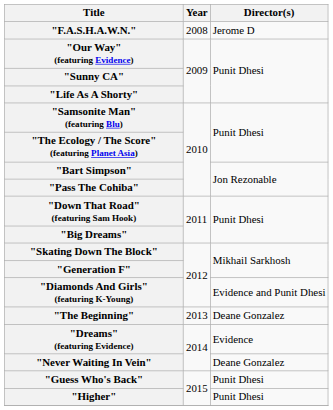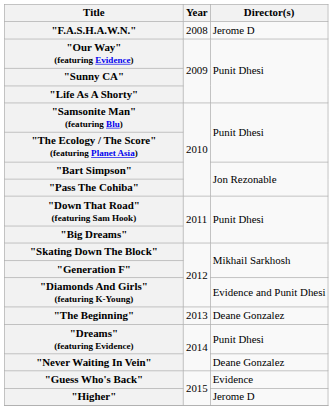 <table class="wikitable plainrowheaders">
 <tr>
 <th scope="col" style="width:16em;">Title</th>
 <th scope="col">Year</th>
 <th scope="col">Director(s)</th>
 </tr>
 <tr>
 <th scope="row">"F.A.S.H.A.W.N."</th>
 <td rowspan="1">2008</td>
 <td rowspan="1">Jerome D</td>
 </tr>
 <tr>
 <th scope="row">"Our Way"<br><small>(featuring <a href='#'>Evidence</a>)</small></th>
 <td rowspan="3">2009</td>
 <td rowspan="3">Punit Dhesi</td>
 </tr>
 <tr>
 <th scope="row">"Sunny CA"</th>
 </tr>
 <tr>
 <th scope="row">"Life As A Shorty"</th>
 </tr>
 <tr>
 <th scope="row">"Samsonite Man"<br><small>(featuring <a href='#'>Blu</a>)</small></th>
 <td rowspan="4">2010</td>
 <td rowspan="2">Punit Dhesi</td>
 </tr>
 <tr>
 <th scope="row">"The Ecology / The Score"<br><small>(featuring <a href='#'>Planet Asia</a>)</small></th>
 </tr>
 <tr>
 <th scope="row">"Bart Simpson"</th>
 <td rowspan="2">Jon Rezonable</td>
 </tr>
 <tr>
 <th scope="row">"Pass The Cohiba"</th>
 </tr>
 <tr>
 <th scope="row">"Down That Road"<br><small>(featuring Sam Hook)</small></th>
 <td rowspan="2">2011</td>
 <td rowspan="2">Punit Dhesi</td>
 </tr>
 <tr>
 <th scope="row">"Big Dreams"</th>
 </tr>
 <tr>
 <th scope="row">"Skating Down The Block"</th>
 <td rowspan="3">2012</td>
 <td rowspan="2">Mikhail Sarkhosh</td>
 </tr>
 <tr>
 <th scope="row">"Generation F"</th>
 </tr>
 <tr>
 <th scope="row">"Diamonds And Girls"<br><small>(featuring K-Young)</small></th>
 <td rowspan="1">Evidence and Punit Dhesi</td>
 </tr>
 <tr>
 <th scope="row">"The Beginning"</th>
 <td rowspan="1">2013</td>
 <td rowspan="1">Deane Gonzalez</td>
 </tr>
 <tr>
 <th scope="row">"Dreams"<br><small>(featuring Evidence)</small></th>
 <td rowspan="2">2014</td>
-<td rowspan="1">Evidence</td>
+<td rowspan="1">Punit Dhesi</td>
 </tr>
 <tr>
 <th scope="row">"Never Waiting In Vein"</th>
 <td rowspan="1">Deane Gonzalez</td>
 </tr>
 <tr>
 <th scope="row">"Guess Who's Back"</th>
 <td rowspan="2">2015</td>
-<td rowspan="1">Punit Dhesi</td>
+<td rowspan="1">Evidence</td>
 </tr>
 <tr>
 <th scope="row">"Higher"</th>
-<td rowspan="1">Punit Dhesi</td>
+<td rowspan="1">Jerome D</td>
 </tr>
 <tr>
 </tr>
 </table>
